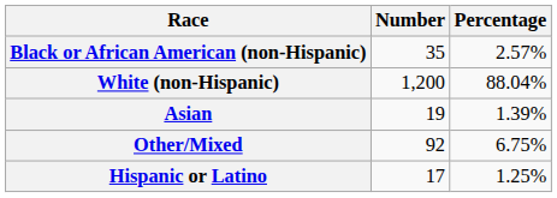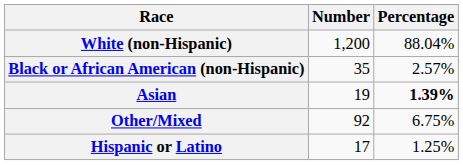 <table class="wikitable" style="text-align:right">
 <tr>
 <th scope="col">Race</th>
 <th scope="col">Number</th>
 <th scope="col">Percentage</th>
 </tr>
 <tr>
+<th scope="row"><a href='#'>White</a> (non-Hispanic)</th>
+<td>1,200</td>
+<td>88.04%</td>
+</tr>
+<tr>
 <th scope="row"><a href='#'>Black or African American</a> (non-Hispanic)</th>
 <td>35</td>
 <td>2.57%</td>
 </tr>
 <tr>
-<th scope="row"><a href='#'>White</a> (non-Hispanic)</th>
-<td>1,200</td>
-<td>88.04%</td>
-</tr>
-<tr>
 <th scope="row"><a href='#'>Asian</a></th>
 <td>19</td>
-<td>1.39%</td>
+<td><strong>1.39%</strong></td>
 </tr>
 <tr>
 <th scope="row"><a href='#'>Other/Mixed</a></th>
 <td>92</td>
 <td>6.75%</td>
 </tr>
 <tr>
 <th scope="row"><a href='#'>Hispanic</a> or <a href='#'>Latino</a></th>
 <td>17</td>
 <td>1.25%</td>
 </tr>
 </table>
